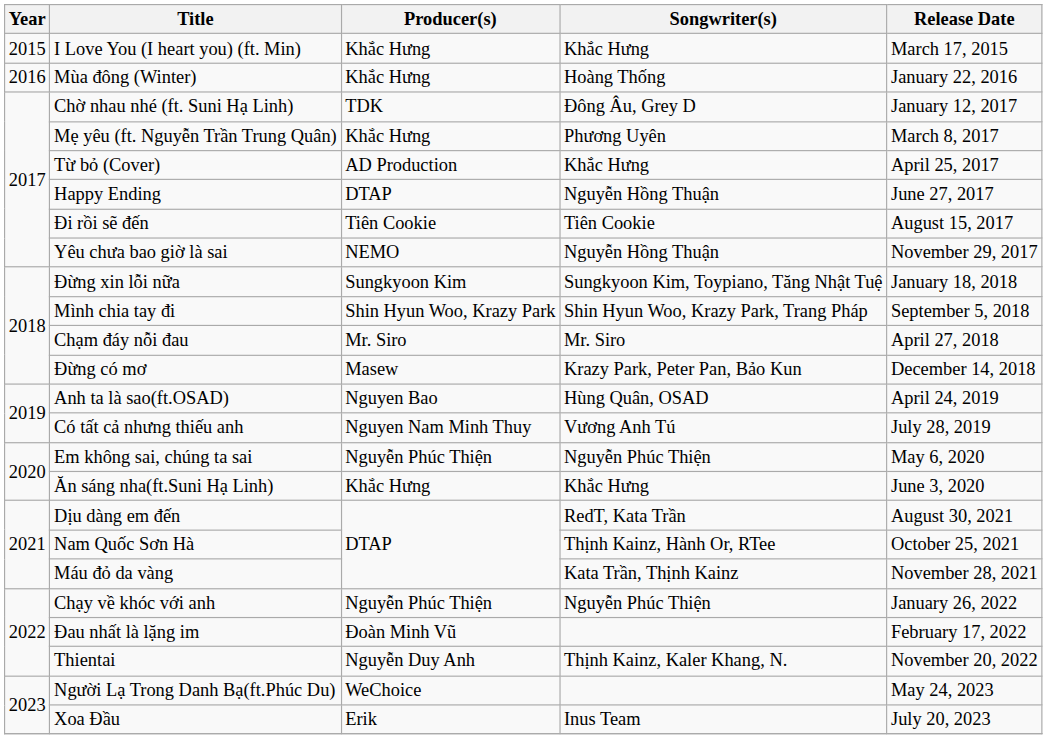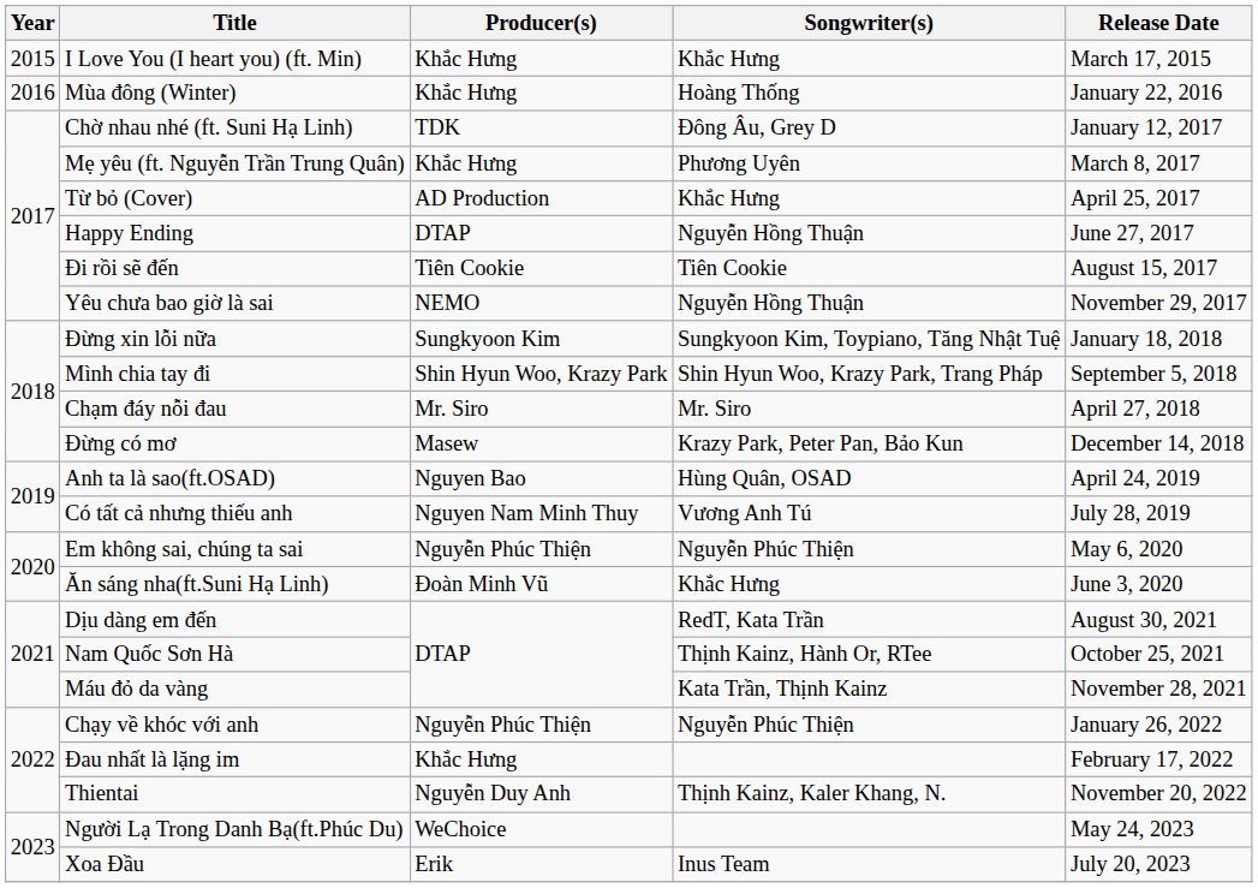 <table class="wikitable sortable">
 <tr>
 <th>Year</th>
 <th>Title</th>
 <th>Producer(s)</th>
 <th>Songwriter(s)</th>
 <th>Release Date</th>
 </tr>
 <tr>
 <td rowspan="1">2015</td>
 <td>I Love You (I heart you) (ft. Min)</td>
 <td>Khắc Hưng</td>
 <td>Khắc Hưng</td>
 <td>March 17, 2015</td>
 </tr>
 <tr>
 <td rowspan="1">2016</td>
 <td>Mùa đông (Winter)</td>
 <td>Khắc Hưng</td>
 <td>Hoàng Thống</td>
 <td>January 22, 2016</td>
 </tr>
 <tr>
 <td rowspan="6">2017</td>
 <td>Chờ nhau nhé (ft. Suni Hạ Linh)</td>
 <td>TDK</td>
 <td>Đông Âu, Grey D</td>
 <td>January 12, 2017</td>
 </tr>
 <tr>
 <td>Mẹ yêu (ft. Nguyễn Trần Trung Quân)</td>
 <td>Khắc Hưng</td>
 <td>Phương Uyên</td>
 <td>March 8, 2017</td>
 </tr>
 <tr>
 <td>Từ bỏ (Cover)</td>
 <td>AD Production</td>
 <td>Khắc Hưng</td>
 <td>April 25, 2017</td>
 </tr>
 <tr>
 <td>Happy Ending</td>
 <td>DTAP</td>
 <td>Nguyễn Hồng Thuận</td>
 <td>June 27, 2017</td>
 </tr>
 <tr>
 <td>Đi rồi sẽ đến</td>
 <td>Tiên Cookie</td>
 <td>Tiên Cookie</td>
 <td>August 15, 2017</td>
 </tr>
 <tr>
 <td>Yêu chưa bao giờ là sai</td>
 <td>NEMO</td>
 <td>Nguyễn Hồng Thuận</td>
 <td>November 29, 2017</td>
 </tr>
 <tr>
 <td rowspan="4">2018</td>
 <td>Đừng xin lỗi nữa</td>
 <td>Sungkyoon Kim</td>
 <td>Sungkyoon Kim, Toypiano, Tăng Nhật Tuệ</td>
 <td>January 18, 2018</td>
 </tr>
 <tr>
 <td>Mình chia tay đi</td>
 <td>Shin Hyun Woo, Krazy Park</td>
 <td>Shin Hyun Woo, Krazy Park, Trang Pháp</td>
 <td>September 5, 2018</td>
 </tr>
 <tr>
 <td>Chạm đáy nỗi đau</td>
 <td>Mr. Siro</td>
 <td>Mr. Siro</td>
 <td>April 27, 2018</td>
 </tr>
 <tr>
 <td>Đừng có mơ</td>
 <td>Masew</td>
 <td>Krazy Park, Peter Pan, Bảo Kun</td>
 <td>December 14, 2018</td>
 </tr>
 <tr>
 <td rowspan="2">2019</td>
 <td>Anh ta là sao(ft.OSAD)</td>
 <td>Nguyen Bao</td>
 <td>Hùng Quân, OSAD</td>
 <td>April 24, 2019</td>
 </tr>
 <tr>
 <td>Có tất cả nhưng thiếu anh</td>
 <td>Nguyen Nam Minh Thuy</td>
 <td>Vương Anh Tú</td>
 <td>July 28, 2019</td>
 </tr>
 <tr>
 <td rowspan="2">2020</td>
 <td>Em không sai, chúng ta sai</td>
 <td>Nguyễn Phúc Thiện</td>
 <td>Nguyễn Phúc Thiện</td>
 <td>May 6, 2020</td>
 </tr>
 <tr>
 <td>Ăn sáng nha(ft.Suni Hạ Linh)</td>
-<td>Khắc Hưng</td>
+<td>Đoàn Minh Vũ</td>
 <td>Khắc Hưng</td>
 <td>June 3, 2020</td>
 </tr>
 <tr>
 <td rowspan="3">2021</td>
 <td>Dịu dàng em đến</td>
 <td rowspan="3">DTAP</td>
 <td>RedT, Kata Trần</td>
 <td>August 30, 2021</td>
 </tr>
 <tr>
 <td>Nam Quốc Sơn Hà</td>
 <td>Thịnh Kainz, Hành Or, RTee</td>
 <td>October 25, 2021</td>
 </tr>
 <tr>
 <td>Máu đỏ da vàng</td>
 <td>Kata Trần, Thịnh Kainz</td>
 <td>November 28, 2021</td>
 </tr>
 <tr>
 <td rowspan="3">2022</td>
 <td>Chạy về khóc với anh</td>
 <td>Nguyễn Phúc Thiện</td>
 <td>Nguyễn Phúc Thiện</td>
 <td>January 26, 2022</td>
 </tr>
 <tr>
 <td>Đau nhất là lặng im</td>
-<td>Đoàn Minh Vũ</td>
+<td>Khắc Hưng</td>
 <td></td>
 <td>February 17, 2022</td>
 </tr>
 <tr>
 <td>Thientai</td>
 <td>Nguyễn Duy Anh</td>
 <td>Thịnh Kainz, Kaler Khang, N.</td>
 <td>November 20, 2022</td>
 </tr>
 <tr>
 <td rowspan="2">2023</td>
 <td>Người Lạ Trong Danh Bạ(ft.Phúc Du)</td>
 <td>WeChoice</td>
 <td></td>
 <td>May 24, 2023</td>
 </tr>
 <tr>
 <td>Xoa Đầu</td>
 <td>Erik</td>
 <td>Inus Team</td>
 <td>July 20, 2023</td>
 </tr>
 <tr>
 </tr>
 </table>
